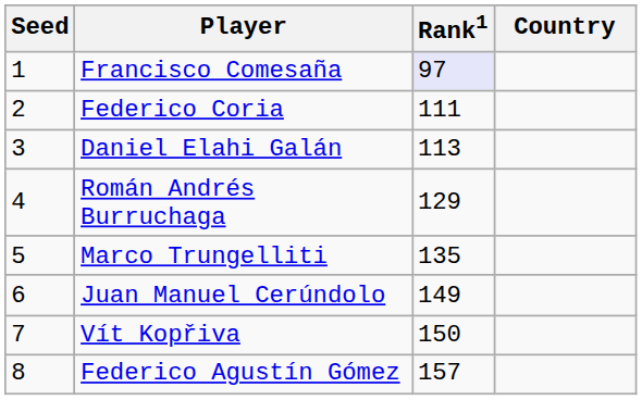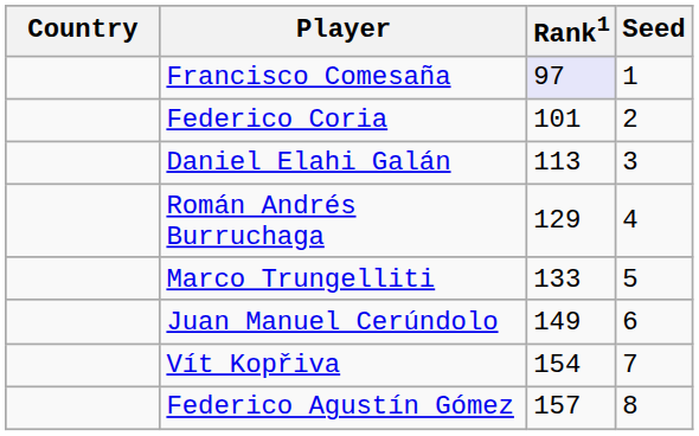 <table class="sortable wikitable">
 <tr>
-<th>Seed</th>
+<th width="70">Country</th>
 <th width="175">Player</th>
 <th>Rank<sup>1</sup></th>
-<th width="70">Country</th>
+<th>Seed</th>
 </tr>
 <tr>
-<td>1</td>
+<td></td>
 <td><a href='#'>Francisco Comesaña</a></td>
 <td style="background: lavender;">97</td>
-<td></td>
+<td>1</td>
 </tr>
 <tr>
+<td></td>
+<td><a href='#'>Federico Coria</a></td>
+<td>101</td>
 <td>2</td>
-<td><a href='#'>Federico Coria</a></td>
-<td>111</td>
-<td></td>
 </tr>
 <tr>
-<td>3</td>
+<td></td>
 <td><a href='#'>Daniel Elahi Galán</a></td>
 <td>113</td>
-<td></td>
+<td>3</td>
 </tr>
 <tr>
-<td>4</td>
+<td></td>
 <td><a href='#'>Román Andrés Burruchaga</a></td>
 <td>129</td>
-<td></td>
+<td>4</td>
 </tr>
 <tr>
+<td></td>
+<td><a href='#'>Marco Trungelliti</a></td>
+<td>133</td>
 <td>5</td>
-<td><a href='#'>Marco Trungelliti</a></td>
-<td>135</td>
-<td></td>
 </tr>
 <tr>
-<td>6</td>
+<td></td>
 <td><a href='#'>Juan Manuel Cerúndolo</a></td>
 <td>149</td>
-<td></td>
+<td>6</td>
 </tr>
 <tr>
+<td></td>
+<td><a href='#'>Vít Kopřiva</a></td>
+<td>154</td>
 <td>7</td>
-<td><a href='#'>Vít Kopřiva</a></td>
-<td>150</td>
-<td></td>
 </tr>
 <tr>
-<td>8</td>
+<td></td>
 <td><a href='#'>Federico Agustín Gómez</a></td>
 <td>157</td>
-<td></td>
+<td>8</td>
 </tr>
 </table>
